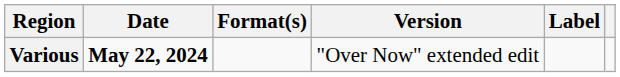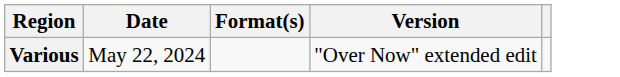 <table class="wikitable plainrowheaders">
 <tr>
 <th scope="col">Region</th>
 <th scope="col">Date</th>
 <th scope="col">Format(s)</th>
 <th scope="col">Version</th>
-<th scope="col">Label</th>
 <th scope="col"></th>
 </tr>
 <tr>
 <th scope="row">Various</th>
-<td><strong>May 22, 2024</strong></td>
+<td>May 22, 2024</td>
 <td></td>
 <td>"Over Now" extended edit</td>
-<td></td>
 <td style="text-align:center;"></td>
 </tr>
 </table>
